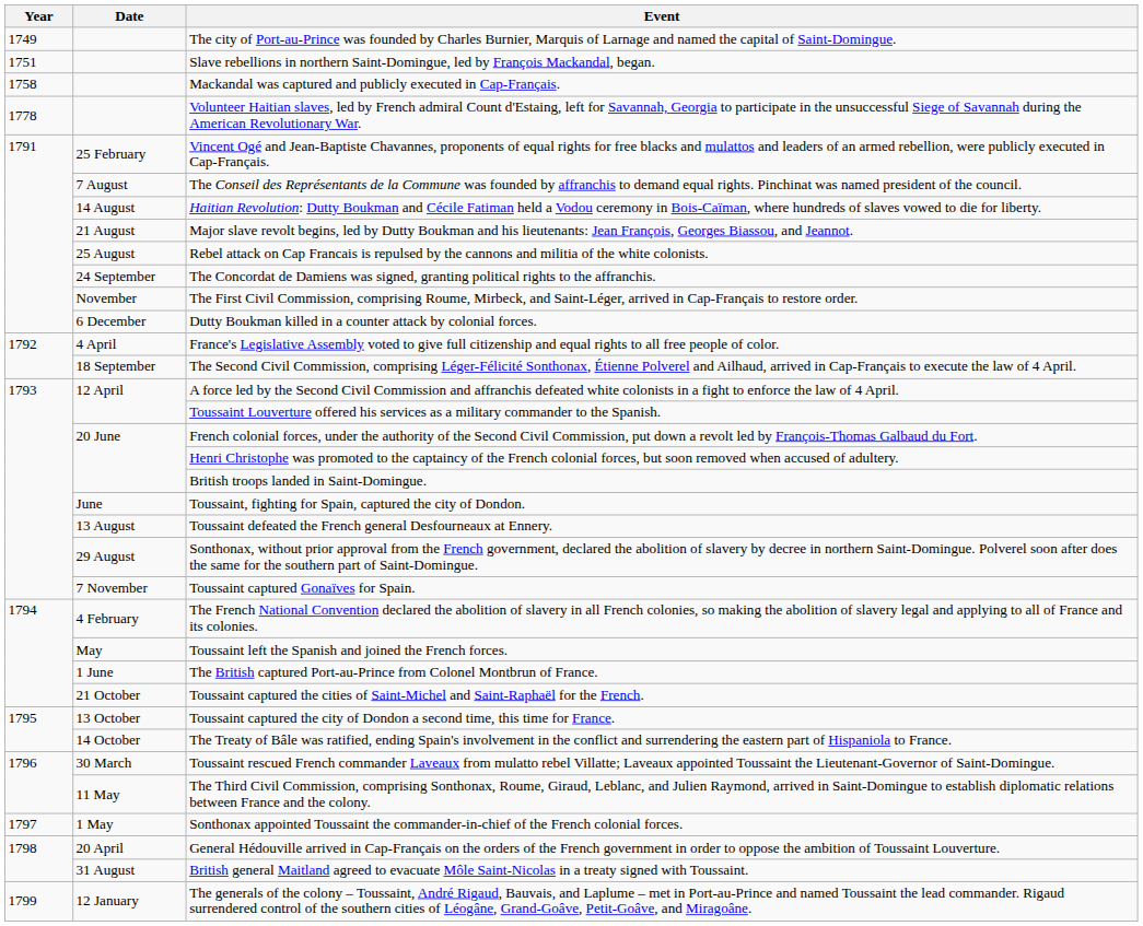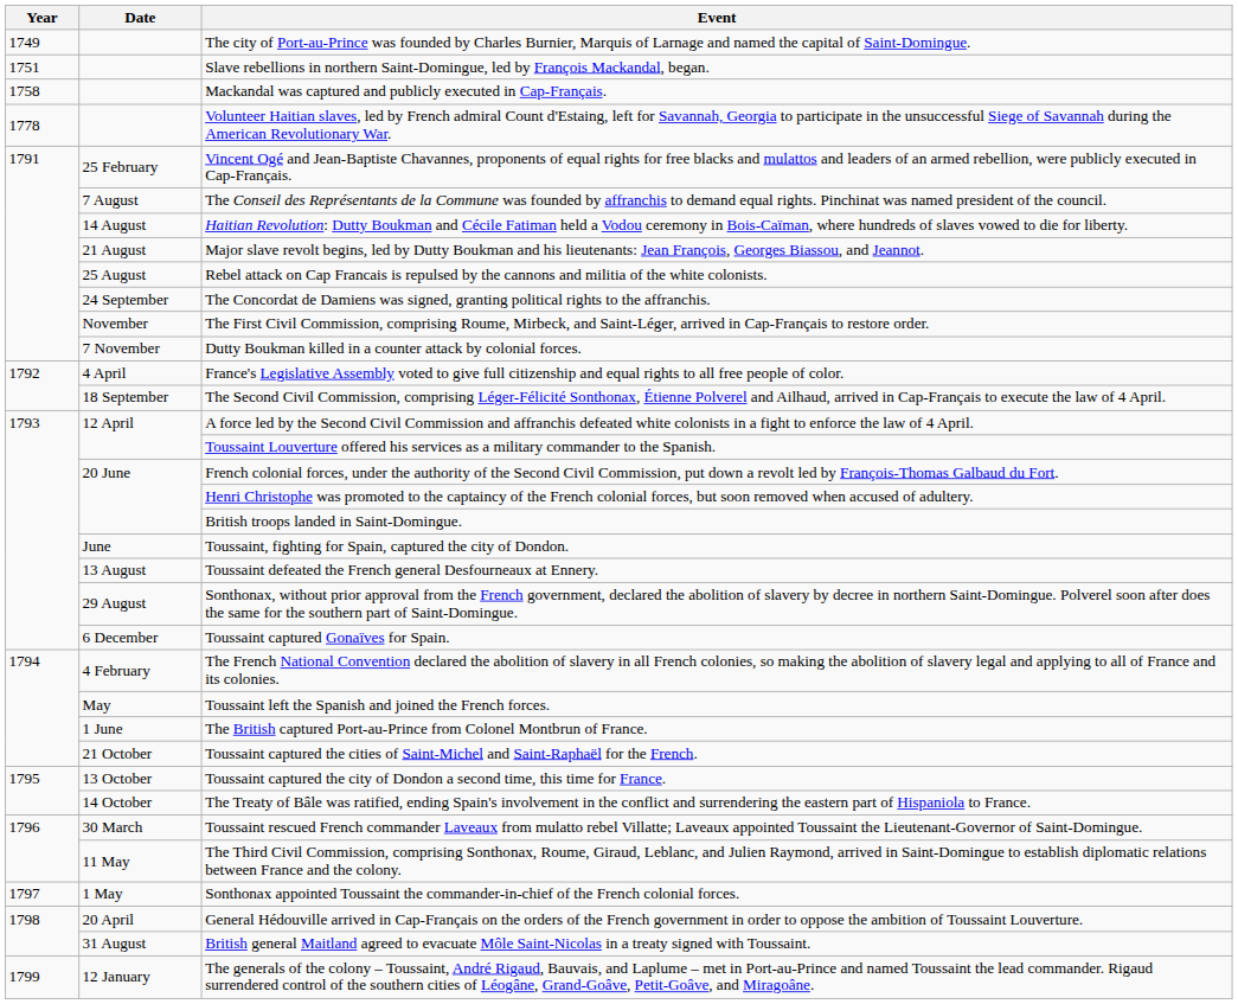 <table class="wikitable" width="100%">
 <tr>
 <th style="width:6%">Year</th>
 <th style="width:10%">Date</th>
 <th>Event</th>
 </tr>
 <tr>
 <td>1749</td>
 <td></td>
 <td>The city of <a href='#'>Port-au-Prince</a> was founded by Charles Burnier, Marquis of Larnage and named the capital of <a href='#'>Saint-Domingue</a>.</td>
 </tr>
 <tr>
 <td>1751</td>
 <td></td>
 <td>Slave rebellions in northern Saint-Domingue, led by <a href='#'>François Mackandal</a>, began.</td>
 </tr>
 <tr>
 <td>1758</td>
 <td></td>
 <td>Mackandal was captured and publicly executed in <a href='#'>Cap-Français</a>.</td>
 </tr>
 <tr>
 <td>1778</td>
 <td></td>
 <td><a href='#'>Volunteer Haitian slaves</a>, led by French admiral Count d'Estaing, left for <a href='#'>Savannah, Georgia</a> to participate in the unsuccessful <a href='#'>Siege of Savannah</a> during the <a href='#'>American Revolutionary War</a>.</td>
 </tr>
 <tr>
 <td rowspan="8" valign="top">1791</td>
 <td>25 February</td>
 <td><a href='#'>Vincent Ogé</a> and Jean-Baptiste Chavannes, proponents of equal rights for free blacks and <a href='#'>mulattos</a> and leaders of an armed rebellion, were publicly executed in Cap-Français.</td>
 </tr>
 <tr>
 <td>7 August</td>
 <td>The <em>Conseil des Représentants de la Commune</em> was founded by <a href='#'>affranchis</a> to demand equal rights.  Pinchinat was named president of the council.</td>
 </tr>
 <tr>
 <td>14 August</td>
 <td><em><a href='#'>Haitian Revolution</a></em>: <a href='#'>Dutty Boukman</a> and <a href='#'>Cécile Fatiman</a> held a <a href='#'>Vodou</a> ceremony in <a href='#'>Bois-Caïman</a>, where hundreds of slaves vowed to die for liberty.</td>
 </tr>
 <tr>
 <td>21 August</td>
 <td>Major slave revolt begins, led by Dutty Boukman and his lieutenants: <a href='#'>Jean François</a>, <a href='#'>Georges Biassou</a>, and <a href='#'>Jeannot</a>.</td>
 </tr>
 <tr>
 <td>25 August</td>
 <td>Rebel attack on Cap Francais is repulsed by the cannons and militia of the white colonists.</td>
 </tr>
 <tr>
 <td>24 September</td>
 <td>The Concordat de Damiens was signed, granting political rights to the affranchis.</td>
 </tr>
 <tr>
 <td>November</td>
 <td>The First Civil Commission, comprising Roume, Mirbeck, and Saint-Léger, arrived in Cap-Français to restore order.</td>
 </tr>
 <tr>
-<td>6 December</td>
+<td>7 November</td>
 <td>Dutty Boukman killed in a counter attack by colonial forces.</td>
 </tr>
 <tr>
 <td rowspan="2" valign="top">1792</td>
 <td>4 April</td>
 <td>France's <a href='#'>Legislative Assembly</a> voted to give full citizenship and equal rights to all free people of color.</td>
 </tr>
 <tr>
 <td>18 September</td>
 <td>The Second Civil Commission, comprising <a href='#'>Léger-Félicité Sonthonax</a>, <a href='#'>Étienne Polverel</a> and Ailhaud, arrived in Cap-Français to execute the law of 4 April.</td>
 </tr>
 <tr>
 <td rowspan="9" valign="top">1793</td>
 <td rowspan="2" valign="top">12 April</td>
 <td>A force led by the Second Civil Commission and affranchis defeated white colonists in a fight to enforce the law of 4 April.</td>
 </tr>
 <tr>
 <td><a href='#'>Toussaint Louverture</a> offered his services as a military commander to the Spanish.</td>
 </tr>
 <tr>
 <td rowspan="3" valign="top">20 June</td>
 <td>French colonial forces, under the authority of the Second Civil Commission, put down a revolt led by <a href='#'>François-Thomas Galbaud du Fort</a>.</td>
 </tr>
 <tr>
 <td><a href='#'>Henri Christophe</a> was promoted to the captaincy of the French colonial forces, but soon removed when accused of adultery.</td>
 </tr>
 <tr>
 <td>British troops landed in Saint-Domingue.</td>
 </tr>
 <tr>
 <td>June</td>
 <td>Toussaint, fighting for Spain, captured the city of Dondon.</td>
 </tr>
 <tr>
 <td>13 August</td>
 <td>Toussaint defeated the French general Desfourneaux at Ennery.</td>
 </tr>
 <tr>
 <td>29 August</td>
 <td>Sonthonax, without prior approval from the <a href='#'>French</a> government, declared the abolition of slavery by decree in northern Saint-Domingue.  Polverel soon after does the same for the southern part of Saint-Domingue.</td>
 </tr>
 <tr>
-<td>7 November</td>
+<td>6 December</td>
 <td>Toussaint captured <a href='#'>Gonaïves</a> for Spain.</td>
 </tr>
 <tr>
 <td rowspan="4" valign="top">1794</td>
 <td>4 February</td>
 <td>The French <a href='#'>National Convention</a> declared the abolition of slavery in all French colonies, so making the abolition of slavery legal and applying to all of France and its colonies.</td>
 </tr>
 <tr>
 <td>May</td>
 <td>Toussaint left the Spanish and joined the French forces.</td>
 </tr>
 <tr>
 <td>1 June</td>
 <td>The <a href='#'>British</a> captured Port-au-Prince from Colonel Montbrun of France.</td>
 </tr>
 <tr>
 <td>21 October</td>
 <td>Toussaint captured the cities of <a href='#'>Saint-Michel</a> and <a href='#'>Saint-Raphaël</a> for the <a href='#'>French</a>.</td>
 </tr>
 <tr>
 <td rowspan="2" valign="top">1795</td>
 <td>13 October</td>
 <td>Toussaint captured the city of Dondon a second time, this time for <a href='#'>France</a>.</td>
 </tr>
 <tr>
 <td>14 October</td>
 <td>The Treaty of Bâle was ratified, ending Spain's involvement in the conflict and surrendering the eastern part of <a href='#'>Hispaniola</a> to France.</td>
 </tr>
 <tr>
 <td rowspan="2" valign="top">1796</td>
 <td>30 March</td>
 <td>Toussaint rescued French commander <a href='#'>Laveaux</a> from mulatto rebel Villatte; Laveaux appointed Toussaint the Lieutenant-Governor of Saint-Domingue.</td>
 </tr>
 <tr>
 <td>11 May</td>
 <td>The Third Civil Commission, comprising Sonthonax, Roume, Giraud, Leblanc, and Julien Raymond, arrived in Saint-Domingue to establish diplomatic relations between France and the colony.</td>
 </tr>
 <tr>
 <td>1797</td>
 <td>1 May</td>
 <td>Sonthonax appointed Toussaint the commander-in-chief of the French colonial forces.</td>
 </tr>
 <tr>
 <td rowspan="2" valign="top">1798</td>
 <td>20 April</td>
 <td>General Hédouville arrived in Cap-Français on the orders of the French government in order to oppose the ambition of Toussaint Louverture.</td>
 </tr>
 <tr>
 <td>31 August</td>
 <td><a href='#'>British</a> general <a href='#'>Maitland</a> agreed to evacuate <a href='#'>Môle Saint-Nicolas</a> in a treaty signed with Toussaint.</td>
 </tr>
 <tr>
 <td>1799</td>
 <td>12 January</td>
 <td>The generals of the colony – Toussaint, <a href='#'>André Rigaud</a>, Bauvais, and Laplume – met in Port-au-Prince and named Toussaint the lead commander. Rigaud surrendered control of the southern cities of <a href='#'>Léogâne</a>, <a href='#'>Grand-Goâve</a>, <a href='#'>Petit-Goâve</a>, and <a href='#'>Miragoâne</a>.</td>
 </tr>
 </table>
